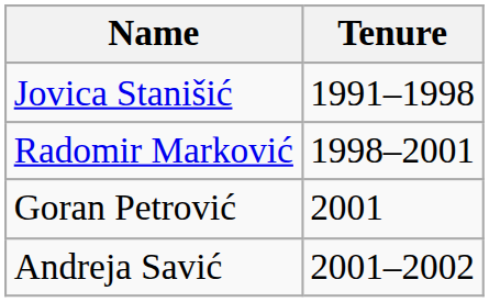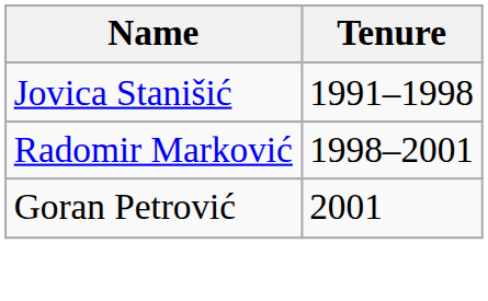 <table class="wikitable">
 <tr>
 <th>Name</th>
 <th>Tenure</th>
 </tr>
 <tr>
 <td><a href='#'>Jovica Stanišić</a></td>
 <td>1991–1998</td>
 </tr>
 <tr>
 <td><a href='#'>Radomir Marković</a></td>
 <td>1998–2001</td>
 </tr>
 <tr>
 <td>Goran Petrović</td>
 <td>2001</td>
 </tr>
-<tr>
-<td>Andreja Savić</td>
-<td>2001–2002</td>
-</tr>
 </table>
